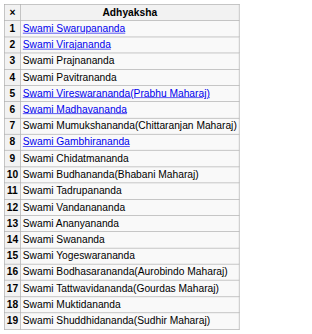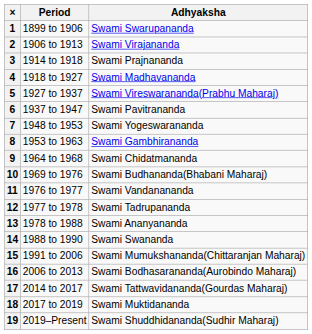 <table class="wikitable" style="text-align:left">
 <tr>
 <th>×</th>
+<th>Period</th>
 <th>Adhyaksha</th>
 </tr>
 <tr>
 <th>1</th>
+<td>1899 to 1906</td>
 <td><a href='#'>Swami Swarupananda</a></td>
 </tr>
 <tr>
 <th>2</th>
+<td>1906 to 1913</td>
 <td><a href='#'>Swami Virajananda</a></td>
 </tr>
 <tr>
 <th>3</th>
+<td>1914 to 1918</td>
 <td>Swami Prajnananda</td>
 </tr>
 <tr>
 <th>4</th>
-<td>Swami Pavitrananda</td>
+<td>1918 to 1927</td>
+<td><a href='#'>Swami Madhavananda</a></td>
 </tr>
 <tr>
 <th>5</th>
+<td>1927 to 1937</td>
 <td><a href='#'>Swami Vireswarananda(Prabhu Maharaj)</a></td>
 </tr>
 <tr>
 <th>6</th>
-<td><a href='#'>Swami Madhavananda</a></td>
+<td>1937 to 1947</td>
+<td>Swami Pavitrananda</td>
 </tr>
 <tr>
 <th>7</th>
-<td>Swami Mumukshananda(Chittaranjan Maharaj)</td>
+<td>1948 to 1953</td>
+<td>Swami Yogeswarananda</td>
 </tr>
 <tr>
 <th>8</th>
+<td>1953 to 1963</td>
 <td><a href='#'>Swami Gambhirananda</a></td>
 </tr>
 <tr>
 <th>9</th>
+<td>1964 to 1968</td>
 <td>Swami Chidatmananda</td>
 </tr>
 <tr>
 <th>10</th>
+<td>1969 to 1976</td>
 <td>Swami Budhananda(Bhabani Maharaj)</td>
 </tr>
 <tr>
 <th>11</th>
+<td>1976 to 1977</td>
+<td>Swami Vandanananda</td>
+</tr>
+<tr>
+<th>12</th>
+<td>1977 to 1978</td>
 <td>Swami Tadrupananda</td>
 </tr>
 <tr>
-<th>12</th>
-<td>Swami Vandanananda</td>
-</tr>
-<tr>
 <th>13</th>
+<td>1978 to 1988</td>
 <td>Swami Ananyananda</td>
 </tr>
 <tr>
 <th>14</th>
+<td>1988 to 1990</td>
 <td>Swami Swananda</td>
 </tr>
 <tr>
 <th>15</th>
-<td>Swami Yogeswarananda</td>
+<td>1991 to 2006</td>
+<td>Swami Mumukshananda(Chittaranjan Maharaj)</td>
 </tr>
 <tr>
 <th>16</th>
+<td>2006 to 2013</td>
 <td>Swami Bodhasarananda(Aurobindo Maharaj)</td>
 </tr>
 <tr>
 <th>17</th>
+<td>2014 to 2017</td>
 <td>Swami Tattwavidananda(Gourdas Maharaj)</td>
 </tr>
 <tr>
 <th>18</th>
+<td>2017 to 2019</td>
 <td>Swami Muktidananda</td>
 </tr>
 <tr>
 <th>19</th>
+<td>2019–Present</td>
 <td>Swami Shuddhidananda(Sudhir Maharaj)</td>
 </tr>
 </table>
